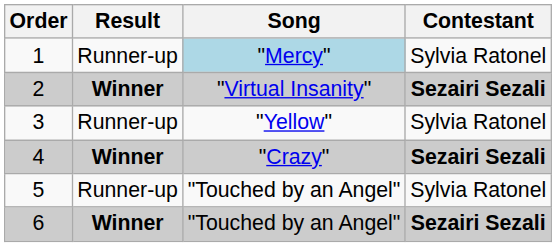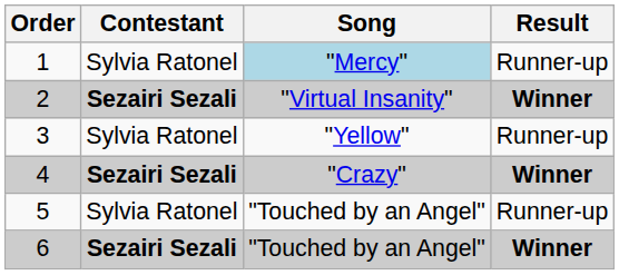 <table class="wikitable plainrowheaders" style="text-align:center;">
 <tr>
 <th scope="col">Order</th>
+<th scope="col">Contestant</th>
+<th scope="col">Song</th>
 <th scope="col">Result</th>
-<th scope="col">Song</th>
-<th scope="col">Contestant</th>
 </tr>
 <tr>
 <td>1</td>
+<td>Sylvia Ratonel</td>
+<td style="background: lightblue;">"<a href='#'>Mercy</a>"</td>
 <td>Runner-up</td>
-<td style="background: lightblue;">"<a href='#'>Mercy</a>"</td>
-<td>Sylvia Ratonel</td>
 </tr>
 <tr style="background:#ccc;">
 <td>2</td>
+<td><strong>Sezairi Sezali</strong></td>
+<td>"<a href='#'>Virtual Insanity</a>"</td>
 <td><strong>Winner</strong></td>
-<td>"<a href='#'>Virtual Insanity</a>"</td>
-<td><strong>Sezairi Sezali</strong></td>
 </tr>
 <tr>
 <td>3</td>
+<td>Sylvia Ratonel</td>
+<td>"<a href='#'>Yellow</a>"</td>
 <td>Runner-up</td>
-<td>"<a href='#'>Yellow</a>"</td>
-<td>Sylvia Ratonel</td>
 </tr>
 <tr style="background:#ccc;">
 <td>4</td>
+<td><strong>Sezairi Sezali</strong></td>
+<td>"<a href='#'>Crazy</a>"</td>
 <td><strong>Winner</strong></td>
-<td>"<a href='#'>Crazy</a>"</td>
-<td><strong>Sezairi Sezali</strong></td>
 </tr>
 <tr>
 <td>5</td>
+<td>Sylvia Ratonel</td>
+<td>"Touched by an Angel"</td>
 <td>Runner-up</td>
-<td>"Touched by an Angel"</td>
-<td>Sylvia Ratonel</td>
 </tr>
 <tr style="background:#ccc;">
 <td>6</td>
+<td><strong>Sezairi Sezali</strong></td>
+<td>"Touched by an Angel"</td>
 <td><strong>Winner</strong></td>
-<td>"Touched by an Angel"</td>
-<td><strong>Sezairi Sezali</strong></td>
 </tr>
 </table>
